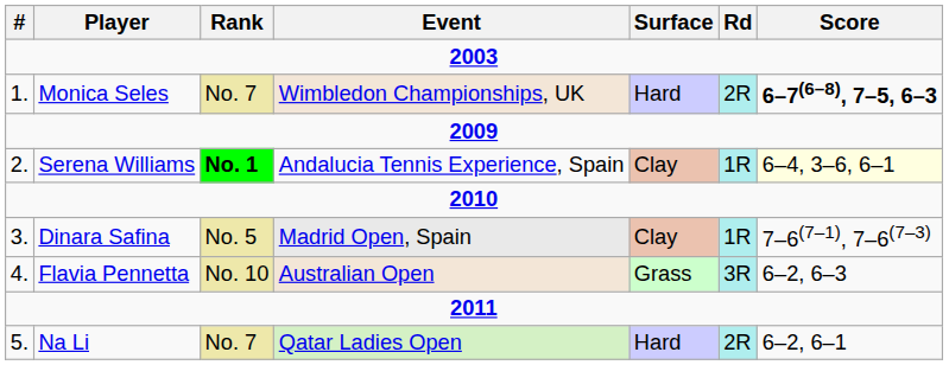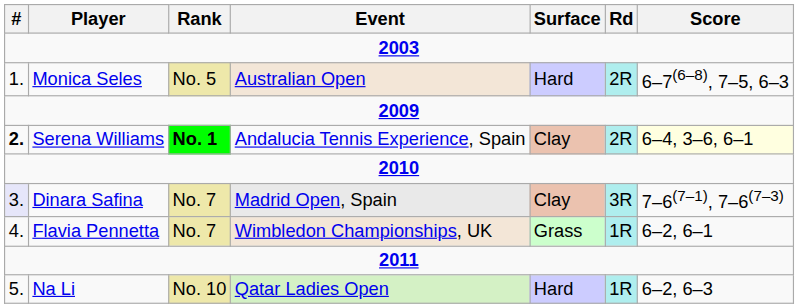 <table class="wikitable sortable">
 <tr>
 <th>#</th>
 <th>Player</th>
 <th>Rank</th>
 <th>Event</th>
 <th>Surface</th>
 <th>Rd</th>
 <th>Score</th>
 </tr>
 <tr>
 <td colspan="7" style="text-align:center"><strong><a href='#'>2003</a></strong></td>
 </tr>
 <tr>
 <td>1.</td>
 <td> <a href='#'>Monica Seles</a></td>
-<td style="background:#eee8aa;">No. 7</td>
-<td style="background:#f3e6d7;"><a href='#'>Wimbledon Championships</a>, UK</td>
+<td style="background:#eee8aa;">No. 5</td>
+<td style="background:#f3e6d7;"><a href='#'>Australian Open</a></td>
 <td style="background:#ccf;">Hard</td>
 <td style="background:#afeeee;">2R</td>
-<td><strong>6–7<sup>(6–8)</sup>, 7–5, 6–3</strong></td>
+<td>6–7<sup>(6–8)</sup>, 7–5, 6–3</td>
 </tr>
 <tr>
 <td colspan="7" style="text-align:center"><strong><a href='#'>2009</a></strong></td>
 </tr>
 <tr>
-<td>2.</td>
+<td><strong>2.</strong></td>
 <td> <a href='#'>Serena Williams</a></td>
 <td style="background:lime;"><strong>No. 1</strong></td>
 <td><a href='#'>Andalucia Tennis Experience</a>, Spain</td>
 <td style="background:#ebc2af;">Clay</td>
-<td style="background:#afeeee;">1R</td>
+<td style="background:#afeeee;">2R</td>
 <td style="background: lightyellow;">6–4, 3–6, 6–1</td>
 </tr>
 <tr>
 <td colspan="7" style="text-align:center"><strong><a href='#'>2010</a></strong></td>
 </tr>
 <tr>
-<td>3.</td>
+<td style="background: lavender;">3.</td>
 <td> <a href='#'>Dinara Safina</a></td>
-<td style="background:#eee8aa;">No. 5</td>
+<td style="background:#eee8aa;">No. 7</td>
 <td style="background:#e9e9e9;"><a href='#'>Madrid Open</a>, Spain</td>
 <td style="background:#ebc2af;">Clay</td>
-<td style="background:#afeeee;">1R</td>
+<td style="background:#afeeee;">3R</td>
 <td>7–6<sup>(7–1)</sup>, 7–6<sup>(7–3)</sup></td>
 </tr>
 <tr>
 <td>4.</td>
 <td> <a href='#'>Flavia Pennetta</a></td>
-<td style="background:#eee8aa;">No. 10</td>
-<td style="background:#f3e6d7;"><a href='#'>Australian Open</a></td>
+<td style="background:#eee8aa;">No. 7</td>
+<td style="background:#f3e6d7;"><a href='#'>Wimbledon Championships</a>, UK</td>
 <td style="background:#cfc;">Grass</td>
-<td style="background:#afeeee;">3R</td>
-<td>6–2, 6–3</td>
+<td style="background:#afeeee;">1R</td>
+<td>6–2, 6–1</td>
 </tr>
 <tr>
 <td colspan="7" style="text-align:center"><strong><a href='#'>2011</a></strong></td>
 </tr>
 <tr>
 <td>5.</td>
 <td> <a href='#'>Na Li</a></td>
-<td style="background:#eee8aa;">No. 7</td>
+<td style="background:#eee8aa;">No. 10</td>
 <td style="background:#d4f1c5;"><a href='#'>Qatar Ladies Open</a></td>
 <td style="background:#ccccff;">Hard</td>
-<td style="background:#afeeee;">2R</td>
-<td>6–2, 6–1</td>
+<td style="background:#afeeee;">1R</td>
+<td>6–2, 6–3</td>
 </tr>
 </table>
